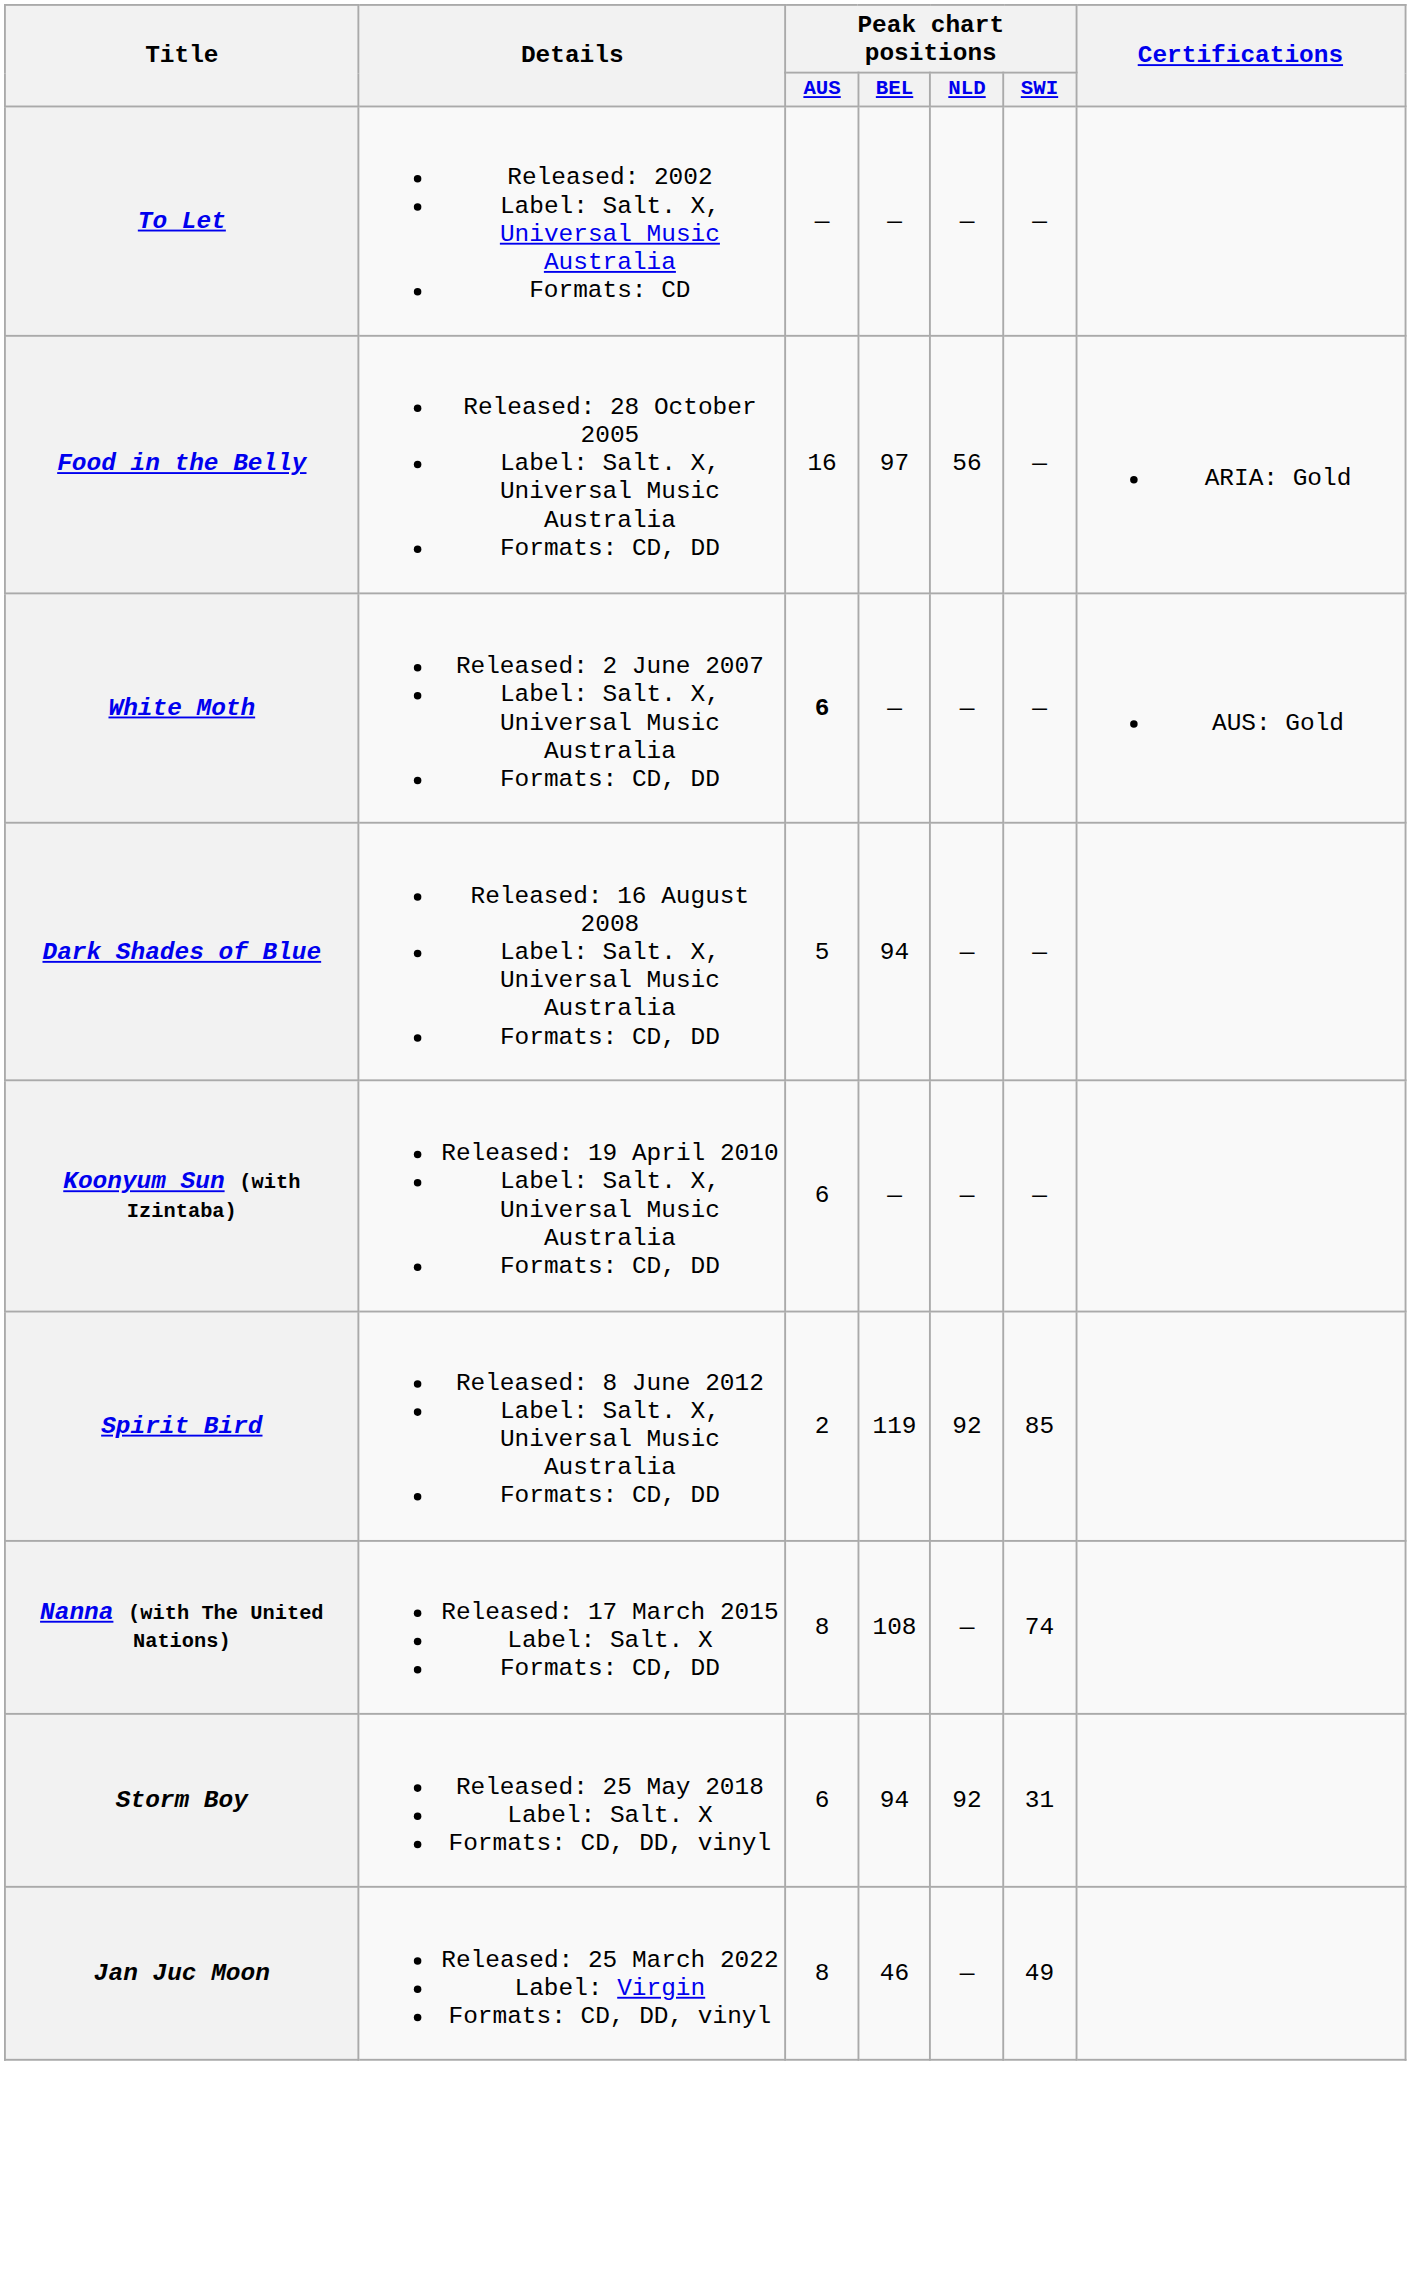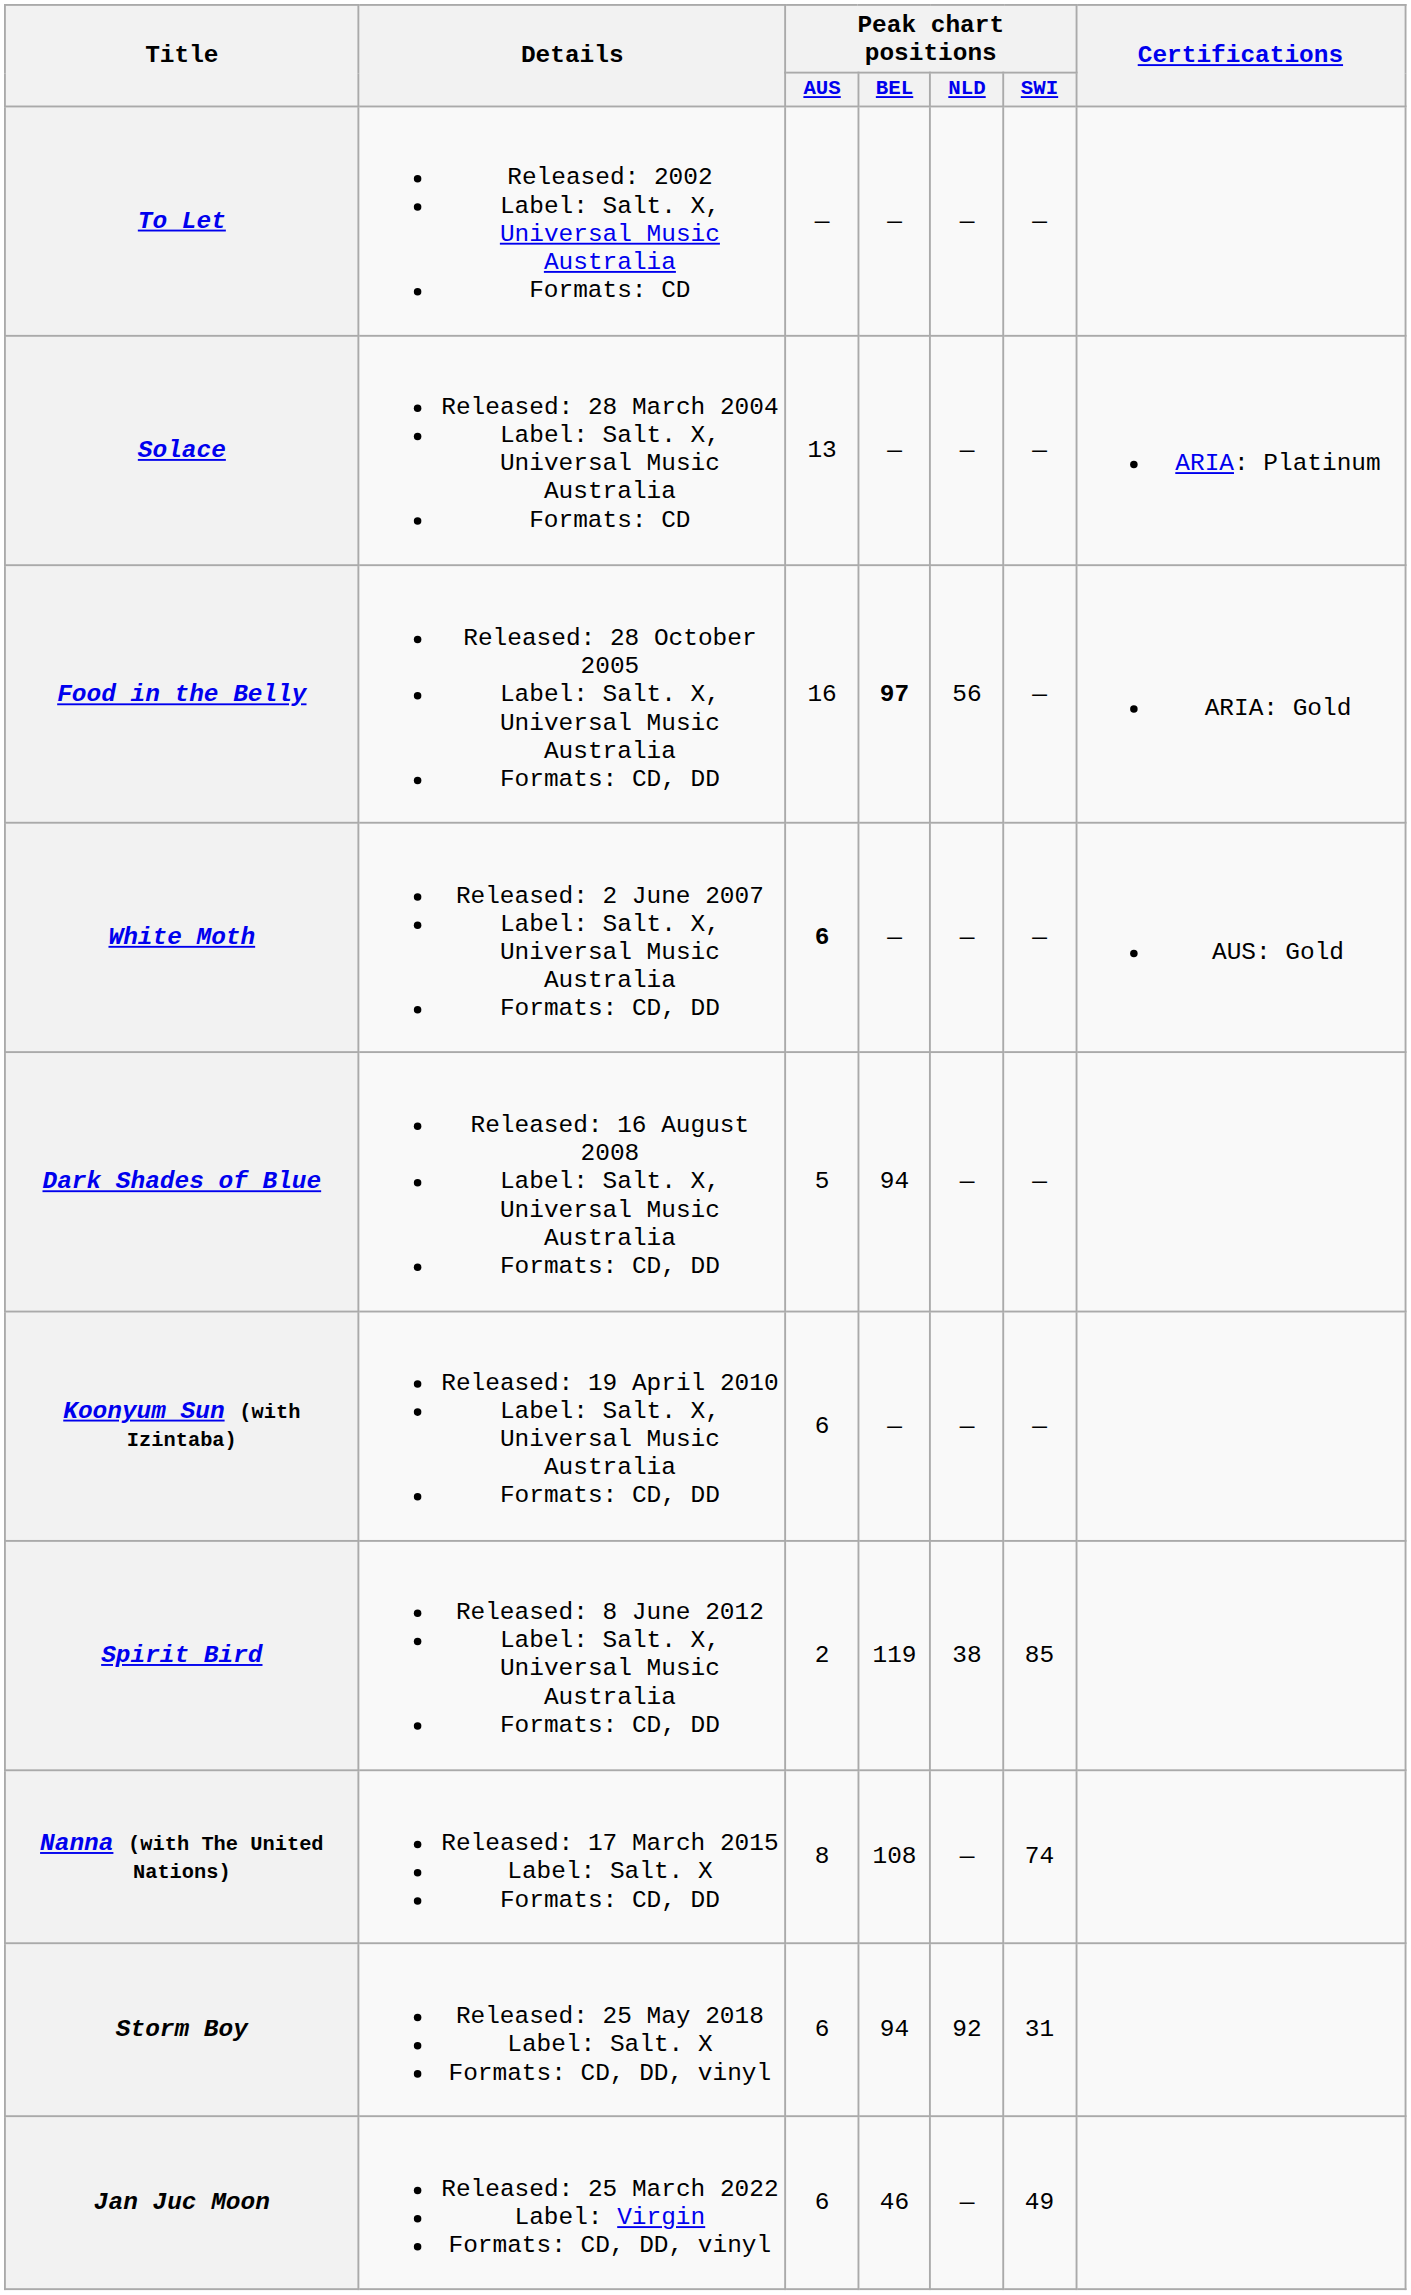 <table class="wikitable plainrowheaders" style="text-align:center;">
 <tr>
 <th scope="col" rowspan="2" style="width:14em;">Title</th>
 <th scope="col" rowspan="2" style="width:17em;">Details</th>
 <th scope="col" colspan="4">Peak chart positions</th>
 <th scope="col" rowspan="2" style="width:13em;"><a href='#'>Certifications</a></th>
 </tr>
 <tr>
 <th style="width:3em;font-size:85%"><a href='#'>AUS</a><br></th>
 <th style="width:3em;font-size:85%"><a href='#'>BEL</a><br></th>
 <th style="width:3em;font-size:85%"><a href='#'>NLD</a><br></th>
 <th style="width:3em;font-size:85%"><a href='#'>SWI</a><br></th>
 </tr>
 <tr>
 <th scope="row"><em><a href='#'>To Let</a></em></th>
 <td><br><ul><li>Released: 2002</li><li>Label: Salt. X, <a href='#'>Universal Music Australia</a></li><li>Formats: CD</li></ul></td>
 <td>—</td>
 <td>—</td>
 <td>—</td>
 <td>—</td>
 <td></td>
 </tr>
 <tr>
+<th scope="row"><em><a href='#'>Solace</a></em></th>
+<td><br><ul><li>Released: 28 March 2004</li><li>Label: Salt. X, Universal Music Australia</li><li>Formats: CD</li></ul></td>
+<td>13</td>
+<td>—</td>
+<td>—</td>
+<td>—</td>
+<td><br><ul><li><a href='#'>ARIA</a>: Platinum</li></ul></td>
+</tr>
+<tr>
 <th scope="row"><em><a href='#'>Food in the Belly</a></em></th>
 <td><br><ul><li>Released: 28 October 2005</li><li>Label: Salt. X, Universal Music Australia</li><li>Formats: CD, DD</li></ul></td>
 <td>16</td>
-<td>97</td>
+<td><strong>97</strong></td>
 <td>56</td>
 <td>—</td>
 <td><br><ul><li>ARIA: Gold</li></ul></td>
 </tr>
 <tr>
 <th scope="row"><em><a href='#'>White Moth</a></em></th>
 <td><br><ul><li>Released: 2 June 2007</li><li>Label: Salt. X, Universal Music Australia</li><li>Formats: CD, DD</li></ul></td>
 <td><strong>6</strong></td>
 <td>—</td>
 <td>—</td>
 <td>—</td>
 <td><br><ul><li>AUS: Gold</li></ul></td>
 </tr>
 <tr>
 <th scope="row"><em><a href='#'>Dark Shades of Blue</a></em></th>
 <td><br><ul><li>Released: 16 August 2008</li><li>Label: Salt. X, Universal Music Australia</li><li>Formats: CD, DD</li></ul></td>
 <td>5</td>
 <td>94</td>
 <td>—</td>
 <td>—</td>
 <td></td>
 </tr>
 <tr>
 <th scope="row"><em><a href='#'>Koonyum Sun</a></em> <small>(with Izintaba)</small></th>
 <td><br><ul><li>Released: 19 April 2010</li><li>Label: Salt. X, Universal Music Australia</li><li>Formats: CD, DD</li></ul></td>
 <td>6</td>
 <td>—</td>
 <td>—</td>
 <td>—</td>
 <td></td>
 </tr>
 <tr>
 <th scope="row"><em><a href='#'>Spirit Bird</a></em></th>
 <td><br><ul><li>Released: 8 June 2012</li><li>Label: Salt. X, Universal Music Australia</li><li>Formats: CD, DD</li></ul></td>
 <td>2</td>
 <td>119</td>
-<td>92</td>
+<td>38</td>
 <td>85</td>
 <td></td>
 </tr>
 <tr>
 <th scope="row"><em><a href='#'>Nanna</a></em> <small>(with The United Nations)</small></th>
 <td><br><ul><li>Released: 17 March 2015</li><li>Label: Salt. X</li><li>Formats: CD, DD</li></ul></td>
 <td>8</td>
 <td>108</td>
 <td>—</td>
 <td>74</td>
 <td></td>
 </tr>
 <tr>
 <th scope="row"><em>Storm Boy</em></th>
 <td><br><ul><li>Released: 25 May 2018</li><li>Label: Salt. X</li><li>Formats: CD, DD, vinyl</li></ul></td>
 <td>6</td>
 <td>94</td>
 <td>92</td>
 <td>31</td>
 <td></td>
 </tr>
 <tr>
 <th scope="row"><em>Jan Juc Moon</em></th>
 <td><br><ul><li>Released: 25 March 2022</li><li>Label: <a href='#'>Virgin</a></li><li>Formats: CD, DD, vinyl</li></ul></td>
-<td>8<br></td>
+<td>6<br></td>
 <td>46</td>
 <td>—</td>
 <td>49</td>
 <td></td>
 </tr>
 </table>
